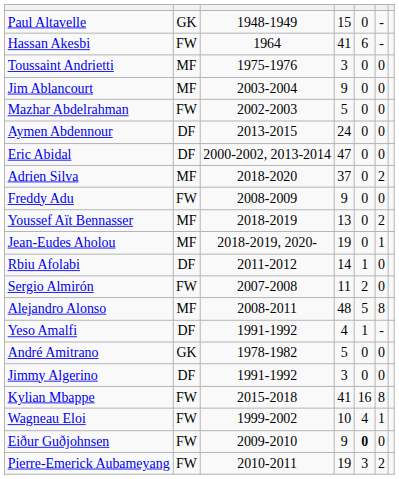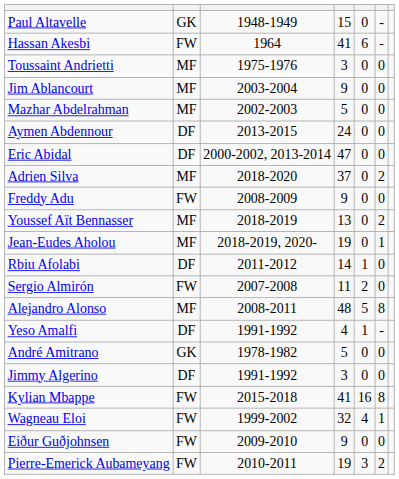 <table class="wikitable plainrowheaders sortable" style="text-align:center">
 <tr>
 <th></th>
 <th></th>
 <th></th>
 <th></th>
 <th></th>
 <th></th>
 <th></th>
 </tr>
 <tr>
 <td align="left"> <a href='#'>Paul Altavelle</a></td>
 <td>GK</td>
 <td>1948-1949</td>
 <td>15</td>
 <td>0</td>
 <td>-</td>
 <td></td>
 </tr>
 <tr>
 <td align="left"> <a href='#'>Hassan Akesbi</a></td>
 <td>FW</td>
 <td>1964</td>
 <td>41</td>
 <td>6</td>
 <td>-</td>
 <td></td>
 </tr>
 <tr>
 <td align="left"> <a href='#'>Toussaint Andrietti</a></td>
 <td>MF</td>
 <td>1975-1976</td>
 <td>3</td>
 <td>0</td>
 <td>0</td>
 <td></td>
 </tr>
 <tr>
 <td align="left"> <a href='#'>Jim Ablancourt</a></td>
 <td>MF</td>
 <td>2003-2004</td>
 <td>9</td>
 <td>0</td>
 <td>0</td>
 <td></td>
 </tr>
 <tr>
 <td align="left"> <a href='#'>Mazhar Abdelrahman</a></td>
-<td>FW</td>
+<td>MF</td>
 <td>2002-2003</td>
 <td>5</td>
 <td>0</td>
 <td>0</td>
 <td></td>
 </tr>
 <tr>
 <td align="left"> <a href='#'>Aymen Abdennour</a></td>
 <td>DF</td>
 <td>2013-2015</td>
 <td>24</td>
 <td>0</td>
 <td>0</td>
 <td></td>
 </tr>
 <tr>
 <td align="left"> <a href='#'>Eric Abidal</a></td>
 <td>DF</td>
 <td>2000-2002, 2013-2014</td>
 <td>47</td>
 <td>0</td>
 <td>0</td>
 <td></td>
 </tr>
 <tr>
 <td align="left"> <a href='#'>Adrien Silva</a></td>
 <td>MF</td>
 <td>2018-2020</td>
 <td>37</td>
 <td>0</td>
 <td>2</td>
 <td></td>
 </tr>
 <tr>
 <td align="left"> <a href='#'>Freddy Adu</a></td>
 <td>FW</td>
 <td>2008-2009</td>
 <td>9</td>
 <td>0</td>
 <td>0</td>
 <td></td>
 </tr>
 <tr>
 <td align="left"> <a href='#'>Youssef Aït Bennasser</a></td>
 <td>MF</td>
 <td>2018-2019</td>
 <td>13</td>
 <td>0</td>
 <td>2</td>
 <td></td>
 </tr>
 <tr>
 <td align="left"> <a href='#'>Jean-Eudes Aholou</a></td>
 <td>MF</td>
 <td>2018-2019, 2020-</td>
 <td>19</td>
 <td>0</td>
 <td>1</td>
 <td></td>
 </tr>
 <tr>
 <td align="left"> <a href='#'>Rbiu Afolabi</a></td>
 <td>DF</td>
 <td>2011-2012</td>
 <td>14</td>
 <td>1</td>
 <td>0</td>
 <td></td>
 </tr>
 <tr>
 <td align="left"> <a href='#'>Sergio Almirón</a></td>
 <td>FW</td>
 <td>2007-2008</td>
 <td>11</td>
 <td>2</td>
 <td>0</td>
 <td></td>
 </tr>
 <tr>
 <td align="left"> <a href='#'>Alejandro Alonso</a></td>
 <td>MF</td>
 <td>2008-2011</td>
 <td>48</td>
 <td>5</td>
 <td>8</td>
 <td></td>
 </tr>
 <tr>
 <td align="left"> <a href='#'>Yeso Amalfi</a></td>
 <td>DF</td>
 <td>1991-1992</td>
 <td>4</td>
 <td>1</td>
 <td>-</td>
 <td></td>
 </tr>
 <tr>
 <td align="left"> <a href='#'>André Amitrano</a></td>
 <td>GK</td>
 <td>1978-1982</td>
 <td>5</td>
 <td>0</td>
 <td>0</td>
 <td></td>
 </tr>
 <tr>
 <td align="left"> <a href='#'>Jimmy Algerino</a></td>
 <td>DF</td>
 <td>1991-1992</td>
 <td>3</td>
 <td>0</td>
 <td>0</td>
 <td></td>
 </tr>
 <tr>
 <td align="left"> <a href='#'>Kylian Mbappe</a></td>
 <td>FW</td>
 <td>2015-2018</td>
 <td>41</td>
 <td>16</td>
 <td>8</td>
 <td></td>
 </tr>
 <tr>
 <td align="left"> <a href='#'>Wagneau Eloi</a></td>
 <td>FW</td>
 <td>1999-2002</td>
-<td>10</td>
+<td>32</td>
 <td>4</td>
 <td>1</td>
 <td></td>
 </tr>
 <tr>
 <td align="left"> <a href='#'>Eiður Guðjohnsen</a></td>
 <td>FW</td>
 <td>2009-2010</td>
 <td>9</td>
-<td><strong>0</strong></td>
+<td>0</td>
 <td>0</td>
 <td></td>
 </tr>
 <tr>
 <td> <a href='#'>Pierre-Emerick Aubameyang</a></td>
 <td>FW</td>
 <td>2010-2011</td>
 <td>19</td>
 <td>3</td>
 <td>2</td>
 <td></td>
 </tr>
 </table>
